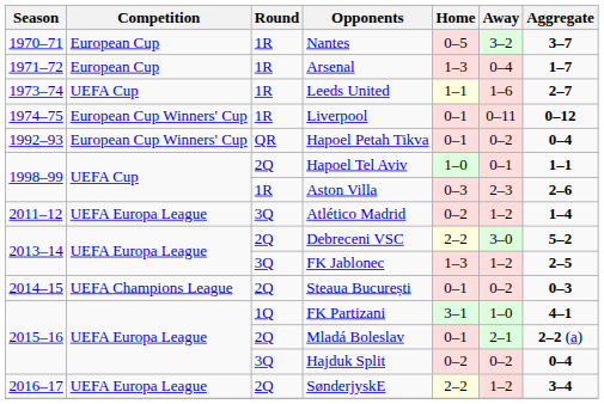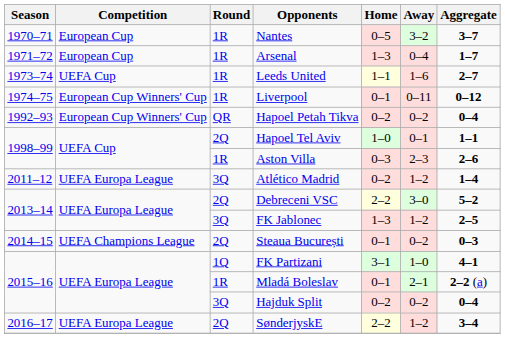 <table class="wikitable">
 <tr>
 <th>Season</th>
 <th>Competition</th>
 <th>Round</th>
 <th>Opponents</th>
 <th>Home</th>
 <th>Away</th>
 <th>Aggregate</th>
 </tr>
 <tr>
 <td><a href='#'>1970–71</a></td>
 <td><a href='#'>European Cup</a></td>
 <td><a href='#'>1R</a></td>
 <td> <a href='#'>Nantes</a></td>
 <td style="text-align:center;" bgcolor="#ffdddd">0–5</td>
 <td style="text-align:center;" bgcolor="#ddffdd">3–2</td>
 <td style="text-align:center;"><strong>3–7</strong></td>
 </tr>
 <tr>
 <td><a href='#'>1971–72</a></td>
 <td><a href='#'>European Cup</a></td>
 <td><a href='#'>1R</a></td>
 <td> <a href='#'>Arsenal</a></td>
 <td style="text-align:center;" bgcolor="#ffdddd">1–3</td>
 <td style="text-align:center;" bgcolor="#ffdddd">0–4</td>
 <td style="text-align:center;"><strong>1–7</strong></td>
 </tr>
 <tr>
 <td><a href='#'>1973–74</a></td>
 <td><a href='#'>UEFA Cup</a></td>
 <td><a href='#'>1R</a></td>
 <td> <a href='#'>Leeds United</a></td>
 <td style="text-align:center;" bgcolor="#ffffdd">1–1</td>
 <td style="text-align:center;" bgcolor="#ffdddd">1–6</td>
 <td style="text-align:center;"><strong>2–7</strong></td>
 </tr>
 <tr>
 <td><a href='#'>1974–75</a></td>
 <td><a href='#'>European Cup Winners' Cup</a></td>
 <td><a href='#'>1R</a></td>
 <td> <a href='#'>Liverpool</a></td>
 <td style="text-align:center;" bgcolor="#ffdddd">0–1</td>
 <td style="text-align:center;" bgcolor="#ffdddd">0–11</td>
 <td style="text-align:center;"><strong>0–12</strong></td>
 </tr>
 <tr>
 <td><a href='#'>1992–93</a></td>
 <td><a href='#'>European Cup Winners' Cup</a></td>
 <td><a href='#'>QR</a></td>
 <td> <a href='#'>Hapoel Petah Tikva</a></td>
-<td style="text-align:center;" bgcolor="#ffdddd">0–1</td>
+<td style="text-align:center;" bgcolor="#ffdddd">0–2</td>
 <td style="text-align:center;" bgcolor="#ffdddd">0–2</td>
 <td style="text-align:center;"><strong>0–4</strong></td>
 </tr>
 <tr>
 <td rowspan="2"><a href='#'>1998–99</a></td>
 <td rowspan="2"><a href='#'>UEFA Cup</a></td>
 <td><a href='#'>2Q</a></td>
 <td> <a href='#'>Hapoel Tel Aviv</a></td>
 <td style="text-align:center;" bgcolor="#ddffdd">1–0 </td>
 <td style="text-align:center;" bgcolor="#ffdddd">0–1</td>
 <td style="text-align:center;"><strong>1–1</strong> </td>
 </tr>
 <tr>
 <td><a href='#'>1R</a></td>
 <td> <a href='#'>Aston Villa</a></td>
 <td style="text-align:center;" bgcolor="#ffdddd">0–3</td>
 <td style="text-align:center;" bgcolor="#ffdddd">2–3</td>
 <td style="text-align:center;"><strong>2–6</strong></td>
 </tr>
 <tr>
 <td><a href='#'>2011–12</a></td>
 <td><a href='#'>UEFA Europa League</a></td>
 <td><a href='#'>3Q</a></td>
 <td> <a href='#'>Atlético Madrid</a></td>
 <td style="text-align:center;" bgcolor="#ffdddd">0–2</td>
 <td style="text-align:center;" bgcolor="#ffdddd">1–2</td>
 <td style="text-align:center;"><strong>1–4</strong></td>
 </tr>
 <tr>
 <td rowspan="2"><a href='#'>2013–14</a></td>
 <td rowspan="2"><a href='#'>UEFA Europa League</a></td>
 <td><a href='#'>2Q</a></td>
 <td> <a href='#'>Debreceni VSC</a></td>
 <td style="text-align:center;" bgcolor="#ffffdd">2–2</td>
 <td style="text-align:center;" bgcolor="#ddffdd">3–0</td>
 <td style="text-align:center;"><strong>5–2</strong></td>
 </tr>
 <tr>
 <td><a href='#'>3Q</a></td>
 <td> <a href='#'>FK Jablonec</a></td>
 <td style="text-align:center;" bgcolor="#ffdddd">1–3</td>
 <td style="text-align:center;" bgcolor="#ffdddd">1–2</td>
 <td style="text-align:center;"><strong>2–5</strong></td>
 </tr>
 <tr>
 <td><a href='#'>2014–15</a></td>
 <td><a href='#'>UEFA Champions League</a></td>
 <td><a href='#'>2Q</a></td>
 <td> <a href='#'>Steaua București</a></td>
 <td style="text-align:center;" bgcolor="#ffdddd">0–1</td>
 <td style="text-align:center;" bgcolor="#ffdddd">0–2</td>
 <td style="text-align:center;"><strong>0–3</strong></td>
 </tr>
 <tr>
 <td rowspan="3"><a href='#'>2015–16</a></td>
 <td rowspan="3"><a href='#'>UEFA Europa League</a></td>
 <td><a href='#'>1Q</a></td>
 <td> <a href='#'>FK Partizani</a></td>
 <td style="text-align:center;" bgcolor="#ddffdd">3–1</td>
 <td style="text-align:center;" bgcolor="#ddffdd">1–0</td>
 <td style="text-align:center;"><strong>4–1</strong></td>
 </tr>
 <tr>
-<td><a href='#'>2Q</a></td>
+<td><a href='#'>1R</a></td>
 <td> <a href='#'>Mladá Boleslav</a></td>
 <td style="text-align:center;" bgcolor="#ffdddd">0–1</td>
 <td style="text-align:center;" bgcolor="#ddffdd">2–1</td>
 <td style="text-align:center;"><strong>2–2</strong> (<a href='#'>a</a>)</td>
 </tr>
 <tr>
 <td><a href='#'>3Q</a></td>
 <td> <a href='#'>Hajduk Split</a></td>
 <td style="text-align:center;" bgcolor="#ffdddd">0–2</td>
 <td style="text-align:center;" bgcolor="#ffdddd">0–2</td>
 <td style="text-align:center;"><strong>0–4</strong></td>
 </tr>
 <tr>
 <td rowspan="1"><a href='#'>2016–17</a></td>
 <td rowspan="1"><a href='#'>UEFA Europa League</a></td>
 <td><a href='#'>2Q</a></td>
 <td> <a href='#'>SønderjyskE</a></td>
 <td style="text-align:center;" bgcolor="#ffffdd">2–2 </td>
 <td style="text-align:center;" bgcolor="#ffdddd">1–2</td>
 <td style="text-align:center;"><strong>3–4</strong></td>
 </tr>
 <tr>
 </tr>
 </table>
